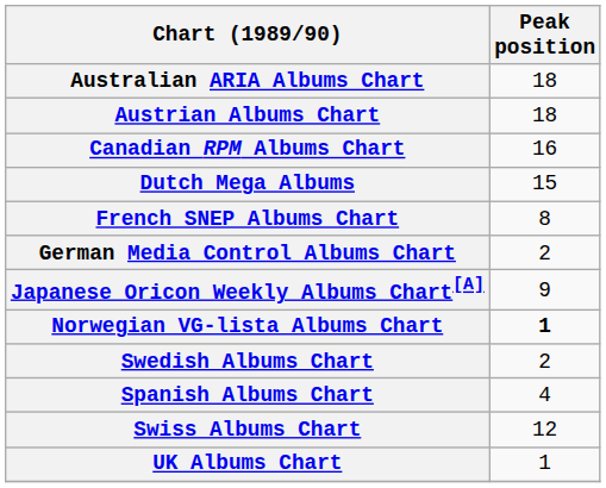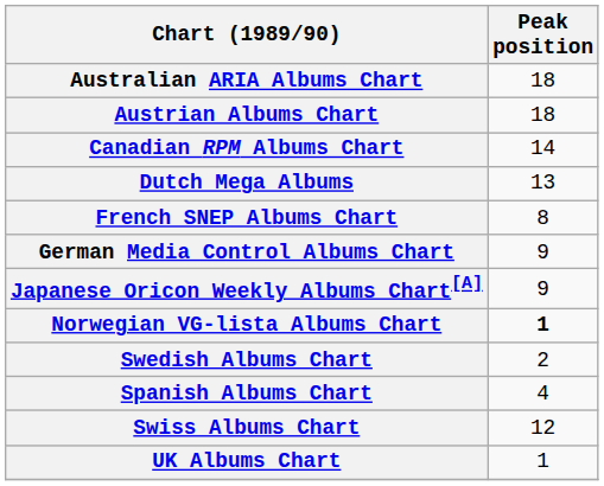 <table class="wikitable sortable plainrowheaders" style="text-align:center;">
 <tr>
 <th scope="col">Chart (1989/90)</th>
 <th scope="col">Peak<br>position</th>
 </tr>
 <tr>
 <th scope="row">Australian <a href='#'>ARIA Albums Chart</a></th>
 <td>18</td>
 </tr>
 <tr>
 <th scope="row"><a href='#'>Austrian Albums Chart</a></th>
 <td>18</td>
 </tr>
 <tr>
 <th scope="row"><a href='#'>Canadian <em>RPM</em> Albums Chart</a></th>
-<td>16</td>
+<td>14</td>
 </tr>
 <tr>
 <th scope="row"><a href='#'>Dutch Mega Albums</a></th>
-<td>15</td>
+<td>13</td>
 </tr>
 <tr>
 <th scope="row"><a href='#'>French SNEP Albums Chart</a></th>
 <td>8</td>
 </tr>
 <tr>
 <th scope="row">German <a href='#'>Media Control Albums Chart</a></th>
-<td>2</td>
+<td>9</td>
 </tr>
 <tr>
 <th scope="row"><a href='#'>Japanese Oricon Weekly Albums Chart</a><sup><a href='#'><strong>[A]</strong></a></sup></th>
 <td>9</td>
 </tr>
 <tr>
 <th scope="row"><a href='#'>Norwegian VG-lista Albums Chart</a></th>
 <td><strong>1</strong></td>
 </tr>
 <tr>
 <th scope="row"><a href='#'>Swedish Albums Chart</a></th>
 <td>2</td>
 </tr>
 <tr>
 <th scope="row"><a href='#'>Spanish Albums Chart</a></th>
 <td>4</td>
 </tr>
 <tr>
 <th scope="row"><a href='#'>Swiss Albums Chart</a></th>
 <td>12</td>
 </tr>
 <tr>
 <th scope="row"><a href='#'>UK Albums Chart</a></th>
 <td>1</td>
 </tr>
 <tr>
 </tr>
 </table>
